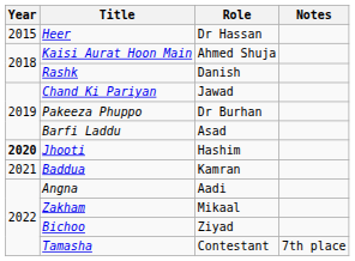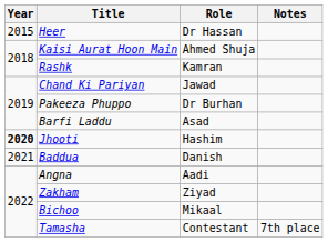 <table class="wikitable">
 <tr>
 <th>Year</th>
 <th>Title</th>
 <th>Role</th>
 <th>Notes</th>
 </tr>
 <tr>
 <td>2015</td>
 <td><em><a href='#'>Heer</a></em></td>
 <td>Dr Hassan</td>
 <td></td>
 </tr>
 <tr>
 <td Rowspan=2>2018</td>
 <td><em><a href='#'>Kaisi Aurat Hoon Main</a></em></td>
 <td>Ahmed Shuja</td>
 <td></td>
 </tr>
 <tr>
 <td><em><a href='#'>Rashk</a></em></td>
-<td>Danish</td>
+<td>Kamran</td>
 <td></td>
 </tr>
 <tr>
 <td Rowspan=3>2019</td>
 <td><em><a href='#'>Chand Ki Pariyan</a></em></td>
 <td>Jawad</td>
 <td></td>
 </tr>
 <tr>
 <td><em>Pakeeza Phuppo</em></td>
 <td>Dr Burhan</td>
 <td></td>
 </tr>
 <tr>
 <td><em>Barfi Laddu</em></td>
 <td>Asad</td>
 <td></td>
 </tr>
 <tr>
 <td><strong>2020</strong></td>
 <td><em><a href='#'>Jhooti</a></em></td>
 <td>Hashim</td>
 <td></td>
 </tr>
 <tr>
 <td>2021</td>
 <td><em><a href='#'>Baddua</a></em></td>
-<td>Kamran</td>
+<td>Danish</td>
 <td></td>
 </tr>
 <tr>
 <td Rowspan=4>2022</td>
 <td><em>Angna</em></td>
 <td>Aadi</td>
 <td></td>
 </tr>
 <tr>
 <td><em><a href='#'>Zakham</a></em></td>
-<td>Mikaal</td>
+<td>Ziyad</td>
 <td></td>
 </tr>
 <tr>
 <td><em><a href='#'>Bichoo</a></em></td>
-<td>Ziyad</td>
+<td>Mikaal</td>
 <td></td>
 </tr>
 <tr>
 <td><a href='#'><em>Tamasha</em></a></td>
 <td>Contestant</td>
 <td>7th place</td>
 </tr>
 </table>
